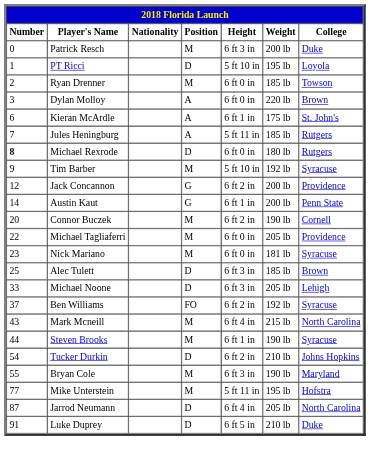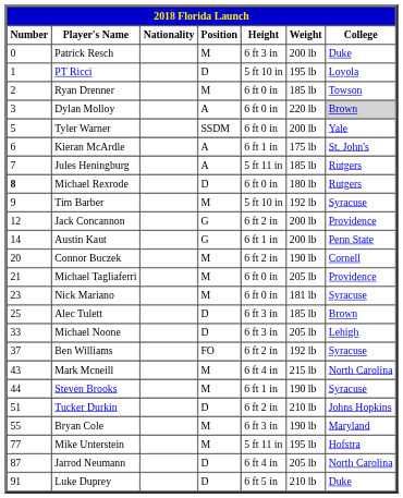 <table align=left border=4 cellspacing=0 cellpadding=4>
 <tr>
 <th align="center" colspan="7" bgcolor=#0000CD style="color:#FDEE00"><strong>2018 Florida Launch</strong></th>
 </tr>
 <tr>
 </tr>
 <tr>
 <th align="center" colspan="1">Number</th>
 <th align="center" colspan="1">Player's Name</th>
 <th align="center" colspan="1">Nationality</th>
 <th align="center" colspan="1">Position</th>
 <th align="center" colspan="1">Height</th>
 <th align="center" colspan="1">Weight</th>
 <th align="center" colspan="1">College</th>
 </tr>
 <tr>
 <td>0</td>
 <td>Patrick Resch</td>
 <td></td>
 <td>M</td>
 <td>6 ft 3 in</td>
 <td>200 lb</td>
 <td><a href='#'>Duke</a></td>
 </tr>
 <tr>
 <td>1</td>
 <td><a href='#'>PT Ricci</a></td>
 <td></td>
 <td>D</td>
 <td>5 ft 10 in</td>
 <td>195 lb</td>
 <td><a href='#'>Loyola</a></td>
 </tr>
 <tr>
 <td>2</td>
 <td>Ryan Drenner</td>
 <td></td>
 <td>M</td>
 <td>6 ft 0 in</td>
 <td>185 lb</td>
 <td><a href='#'>Towson</a></td>
 </tr>
 <tr>
 <td>3</td>
 <td>Dylan Molloy</td>
 <td></td>
 <td>A</td>
 <td>6 ft 0 in</td>
 <td>220 lb</td>
-<td><a href='#'>Brown</a></td>
+<td style="background: lightgrey;"><a href='#'>Brown</a></td>
+</tr>
+<tr>
+<td>5</td>
+<td>Tyler Warner</td>
+<td></td>
+<td>SSDM</td>
+<td>6 ft 0 in</td>
+<td>200 lb</td>
+<td><a href='#'>Yale</a></td>
 </tr>
 <tr>
 <td>6</td>
 <td>Kieran McArdle</td>
 <td></td>
 <td>A</td>
 <td>6 ft 1 in</td>
 <td>175 lb</td>
 <td><a href='#'>St. John's</a></td>
 </tr>
 <tr>
 <td>7</td>
 <td>Jules Heningburg</td>
 <td></td>
 <td>A</td>
 <td>5 ft 11 in</td>
 <td>185 lb</td>
 <td><a href='#'>Rutgers</a></td>
 </tr>
 <tr>
 <td><strong>8</strong></td>
 <td>Michael Rexrode</td>
 <td></td>
 <td>D</td>
 <td>6 ft 0 in</td>
 <td>180 lb</td>
 <td><a href='#'>Rutgers</a></td>
 </tr>
 <tr>
 <td>9</td>
 <td>Tim Barber</td>
 <td></td>
 <td>M</td>
 <td>5 ft 10 in</td>
 <td>192 lb</td>
 <td><a href='#'>Syracuse</a></td>
 </tr>
 <tr>
 <td>12</td>
 <td>Jack Concannon</td>
 <td></td>
 <td>G</td>
 <td>6 ft 2 in</td>
 <td>200 lb</td>
 <td><a href='#'>Providence</a></td>
 </tr>
 <tr>
 <td>14</td>
 <td>Austin Kaut</td>
 <td></td>
 <td>G</td>
 <td>6 ft 1 in</td>
 <td>200 lb</td>
 <td><a href='#'>Penn State</a></td>
 </tr>
 <tr>
 <td>20</td>
 <td>Connor Buczek</td>
 <td></td>
 <td>M</td>
 <td>6 ft 2 in</td>
 <td>190 lb</td>
 <td><a href='#'>Cornell</a></td>
 </tr>
 <tr>
-<td>22</td>
+<td>21</td>
 <td>Michael Tagliaferri</td>
 <td></td>
 <td>M</td>
 <td>6 ft 0 in</td>
 <td>205 lb</td>
 <td><a href='#'>Providence</a></td>
 </tr>
 <tr>
 <td>23</td>
 <td>Nick Mariano</td>
 <td></td>
 <td>M</td>
 <td>6 ft 0 in</td>
 <td>181 lb</td>
 <td><a href='#'>Syracuse</a></td>
 </tr>
 <tr>
 <td>25</td>
 <td>Alec Tulett</td>
 <td></td>
 <td>D</td>
 <td>6 ft 3 in</td>
 <td>185 lb</td>
 <td><a href='#'>Brown</a></td>
 </tr>
 <tr>
 <td>33</td>
 <td>Michael Noone</td>
 <td></td>
 <td>D</td>
 <td>6 ft 3 in</td>
 <td>205 lb</td>
 <td><a href='#'>Lehigh</a></td>
 </tr>
 <tr>
 <td>37</td>
 <td>Ben Williams</td>
 <td></td>
 <td>FO</td>
 <td>6 ft 2 in</td>
 <td>192 lb</td>
 <td><a href='#'>Syracuse</a></td>
 </tr>
 <tr>
 <td>43</td>
 <td>Mark Mcneill</td>
 <td></td>
 <td>M</td>
 <td>6 ft 4 in</td>
 <td>215 lb</td>
 <td><a href='#'>North Carolina</a></td>
 </tr>
 <tr>
 <td>44</td>
 <td><a href='#'>Steven Brooks</a></td>
 <td></td>
 <td>M</td>
 <td>6 ft 1 in</td>
 <td>190 lb</td>
 <td><a href='#'>Syracuse</a></td>
 </tr>
 <tr>
-<td>54</td>
+<td>51</td>
 <td><a href='#'>Tucker Durkin</a></td>
 <td></td>
 <td>D</td>
 <td>6 ft 2 in</td>
 <td>210 lb</td>
 <td><a href='#'>Johns Hopkins</a></td>
 </tr>
 <tr>
 <td>55</td>
 <td>Bryan Cole</td>
 <td></td>
 <td>M</td>
 <td>6 ft 3 in</td>
 <td>190 lb</td>
 <td><a href='#'>Maryland</a></td>
 </tr>
 <tr>
 <td>77</td>
 <td>Mike Unterstein</td>
 <td></td>
 <td>M</td>
 <td>5 ft 11 in</td>
 <td>195 lb</td>
 <td><a href='#'>Hofstra</a></td>
 </tr>
 <tr>
 <td>87</td>
 <td>Jarrod Neumann</td>
 <td></td>
 <td>D</td>
 <td>6 ft 4 in</td>
 <td>205 lb</td>
 <td><a href='#'>North Carolina</a></td>
 </tr>
 <tr>
 <td>91</td>
 <td>Luke Duprey</td>
 <td></td>
 <td>D</td>
 <td>6 ft 5 in</td>
 <td>210 lb</td>
 <td><a href='#'>Duke</a></td>
 </tr>
 <tr>
 </tr>
 </table>
